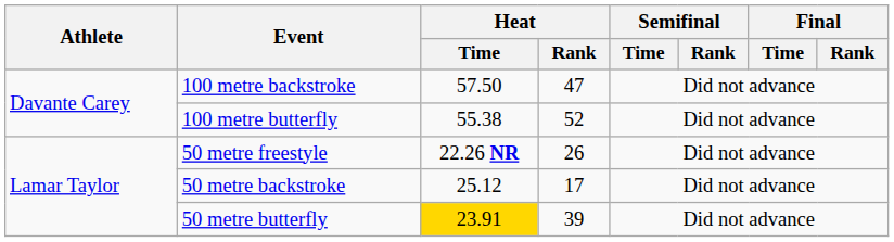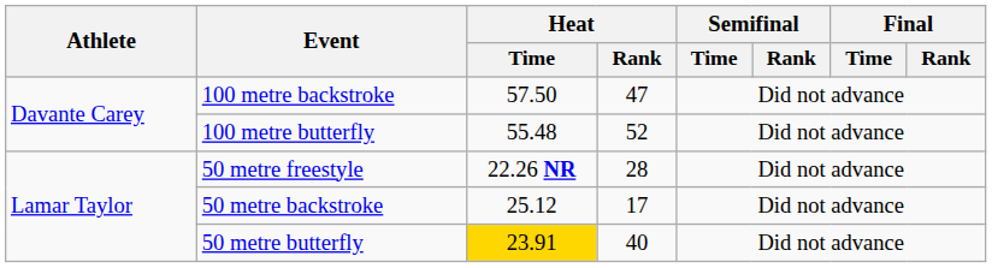 <table class="wikitable" style="text-align:center; font-size:90%; width:50%;">
 <tr>
 <th rowspan="2">Athlete</th>
 <th rowspan="2">Event</th>
 <th colspan="2">Heat</th>
 <th colspan="2">Semifinal</th>
 <th colspan="2">Final</th>
 </tr>
 <tr style="font-size:95%">
 <th>Time</th>
 <th>Rank</th>
 <th>Time</th>
 <th>Rank</th>
 <th>Time</th>
 <th>Rank</th>
 </tr>
 <tr>
 <td align=left rowspan=2><a href='#'>Davante Carey</a></td>
 <td align=left><a href='#'>100 metre backstroke</a></td>
 <td>57.50</td>
 <td>47</td>
 <td colspan=4>Did not advance</td>
 </tr>
 <tr>
 <td align=left><a href='#'>100 metre butterfly</a></td>
-<td>55.38</td>
+<td>55.48</td>
 <td>52</td>
 <td colspan=4>Did not advance</td>
 </tr>
 <tr>
 <td align=left rowspan=3><a href='#'>Lamar Taylor</a></td>
 <td align=left><a href='#'>50 metre freestyle</a></td>
 <td>22.26 <strong><a href='#'>NR</a></strong></td>
-<td>26</td>
+<td>28</td>
 <td colspan=4>Did not advance</td>
 </tr>
 <tr>
 <td align=left><a href='#'>50 metre backstroke</a></td>
 <td>25.12</td>
 <td>17</td>
 <td colspan=4>Did not advance</td>
 </tr>
 <tr>
 <td align=left><a href='#'>50 metre butterfly</a></td>
 <td style="background: gold;">23.91</td>
-<td>39</td>
+<td>40</td>
 <td colspan=4>Did not advance</td>
 </tr>
 </table>
